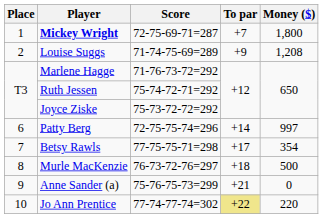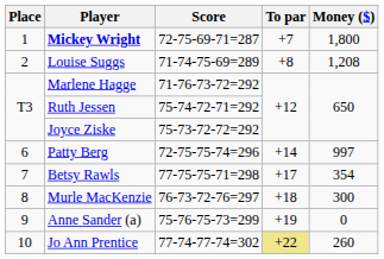 <table class="wikitable">
 <tr>
 <th>Place</th>
 <th>Player</th>
 <th>Score</th>
 <th>To par</th>
 <th>Money (<a href='#'>$</a>)</th>
 </tr>
 <tr>
 <td align=center>1</td>
 <td> <strong><a href='#'>Mickey Wright</a></strong></td>
 <td>72-75-69-71=287</td>
 <td align=center>+7</td>
 <td align=center>1,800</td>
 </tr>
 <tr>
 <td align=center>2</td>
 <td> <a href='#'>Louise Suggs</a></td>
 <td>71-74-75-69=289</td>
-<td align=center>+9</td>
+<td align=center>+8</td>
 <td align=center>1,208</td>
 </tr>
 <tr>
 <td align=center rowspan=3>T3</td>
 <td> <a href='#'>Marlene Hagge</a></td>
 <td>71-76-73-72=292</td>
 <td align=center rowspan=3>+12</td>
 <td align=center rowspan=3>650</td>
 </tr>
 <tr>
 <td> <a href='#'>Ruth Jessen</a></td>
 <td>75-74-72-71=292</td>
 </tr>
 <tr>
 <td> <a href='#'>Joyce Ziske</a></td>
 <td>75-73-72-72=292</td>
 </tr>
 <tr>
 <td align=center>6</td>
 <td> <a href='#'>Patty Berg</a></td>
 <td>72-75-75-74=296</td>
 <td align=center>+14</td>
 <td align=center>997</td>
 </tr>
 <tr>
 <td align=center>7</td>
 <td> <a href='#'>Betsy Rawls</a></td>
 <td>77-75-75-71=298</td>
 <td align=center>+17</td>
 <td align=center>354</td>
 </tr>
 <tr>
 <td align=center>8</td>
 <td> <a href='#'>Murle MacKenzie</a></td>
 <td>76-73-72-76=297</td>
 <td align=center>+18</td>
-<td align=center>500</td>
+<td align=center>300</td>
 </tr>
 <tr>
 <td align=center>9</td>
 <td> <a href='#'>Anne Sander</a> (a)</td>
 <td>75-76-75-73=299</td>
-<td align=center>+21</td>
+<td align=center>+19</td>
 <td align=center>0</td>
 </tr>
 <tr>
 <td align=center>10</td>
 <td> <a href='#'>Jo Ann Prentice</a></td>
 <td>77-74-77-74=302</td>
 <td align=center style="background: khaki;">+22</td>
-<td align=center>220</td>
+<td align=center>260</td>
 </tr>
 </table>
